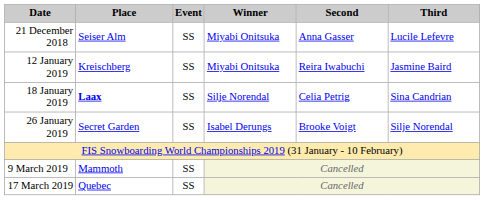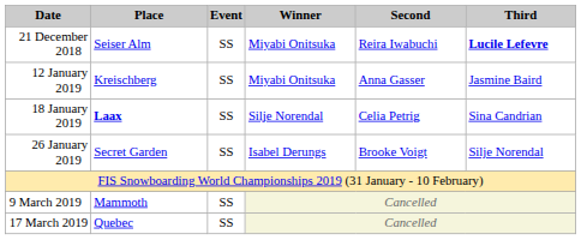 <table class="wikitable plainrowheaders" style="background:#fff; font-size:86%; line-height:16px; border:grey solid 1px; border-collapse:collapse;">
 <tr>
 <th scope="col" style="background:#ccc; width:120px;">Date</th>
 <th scope="col" style="background:#ccc; width:180px;">Place</th>
 <th scope="col" style="background:#ccc; width:30px;">Event</th>
 <th scope="col" style="background:#ccc; width:185px;">Winner</th>
 <th scope="col" style="background:#ccc; width:185px;">Second</th>
 <th scope="col" style="background:#ccc; width:185px;">Third</th>
 </tr>
 <tr>
 <td align="right">21 December 2018  </td>
 <td> <a href='#'>Seiser Alm</a></td>
 <td align="center">SS</td>
 <td> <a href='#'>Miyabi Onitsuka</a></td>
-<td> <a href='#'>Anna Gasser</a></td>
-<td> <a href='#'>Lucile Lefevre</a></td>
+<td> <a href='#'>Reira Iwabuchi</a></td>
+<td><strong> <a href='#'>Lucile Lefevre</a></strong></td>
 </tr>
 <tr>
 <td align="right">12 January 2019  </td>
 <td> <a href='#'>Kreischberg</a></td>
 <td align="center">SS</td>
 <td> <a href='#'>Miyabi Onitsuka</a></td>
-<td> <a href='#'>Reira Iwabuchi</a></td>
+<td> <a href='#'>Anna Gasser</a></td>
 <td> <a href='#'>Jasmine Baird</a></td>
 </tr>
 <tr>
 <td align="right">18 January 2019  </td>
 <td><strong> <a href='#'>Laax</a></strong></td>
 <td align="center">SS</td>
 <td> <a href='#'>Silje Norendal</a></td>
 <td> <a href='#'>Celia Petrig</a></td>
 <td> <a href='#'>Sina Candrian</a></td>
 </tr>
 <tr>
 <td align="right">26 January 2019  </td>
 <td> <a href='#'>Secret Garden</a></td>
 <td align="center">SS</td>
 <td> <a href='#'>Isabel Derungs</a></td>
 <td> <a href='#'>Brooke Voigt</a></td>
 <td> <a href='#'>Silje Norendal</a></td>
 </tr>
 <tr style="background:#FFEBAD">
 <td colspan="6" align="middle"><a href='#'>FIS Snowboarding World Championships 2019</a>  (31 January - 10 February)</td>
 </tr>
 <tr>
 <td align="right">9 March 2019  </td>
 <td> <a href='#'>Mammoth</a></td>
 <td align="center">SS</td>
 <td colspan=5 align=center bgcolor="F5F5DC" style=color:#696969><em>Cancelled</em></td>
 </tr>
 <tr>
 <td align="right">17 March 2019</td>
 <td> <a href='#'>Quebec</a></td>
 <td align="center">SS</td>
 <td colspan=5 align=center bgcolor="F5F5DC" style=color:#696969><em>Cancelled</em></td>
 </tr>
 </table>
